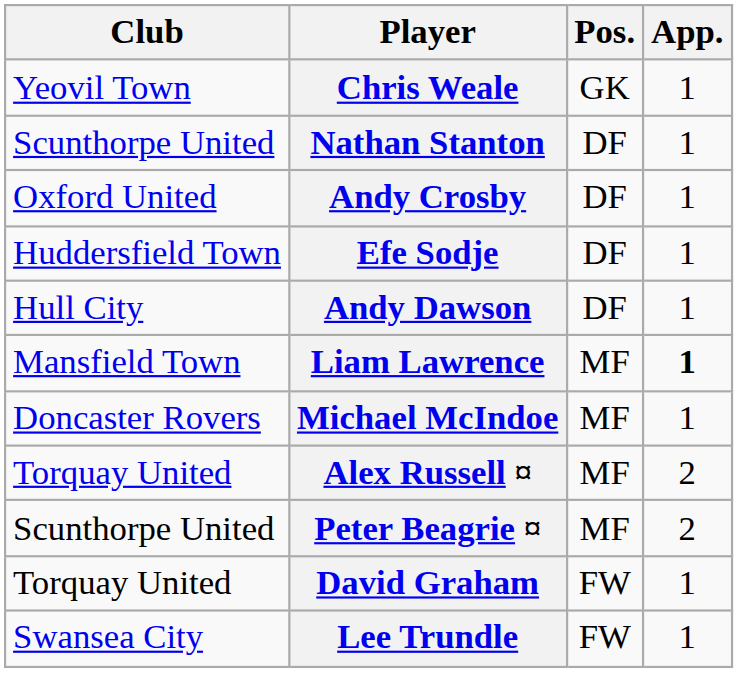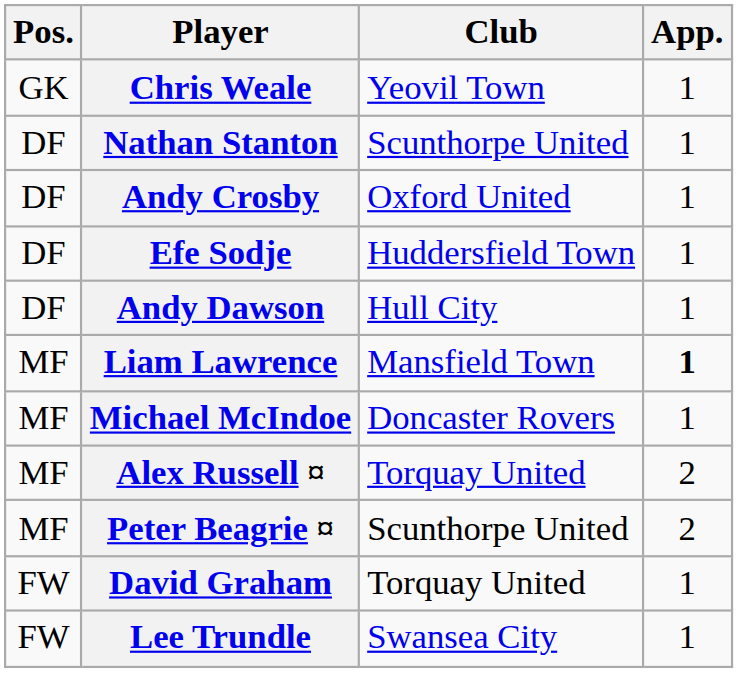 <table class="wikitable plainrowheaders" style="text-align: left">
 <tr>
+<th scope=col>Pos.</th>
+<th scope=col>Player</th>
 <th scope=col>Club</th>
-<th scope=col>Player</th>
-<th scope=col>Pos.</th>
 <th scope=col>App.</th>
 </tr>
 <tr>
+<td style=text-align:center>GK</td>
+<th scope=row><a href='#'>Chris Weale</a></th>
 <td><a href='#'>Yeovil Town</a></td>
-<th scope=row><a href='#'>Chris Weale</a></th>
-<td style=text-align:center>GK</td>
 <td style=text-align:center>1</td>
 </tr>
 <tr>
+<td style=text-align:center>DF</td>
+<th scope=row><a href='#'>Nathan Stanton</a></th>
 <td><a href='#'>Scunthorpe United</a></td>
-<th scope=row><a href='#'>Nathan Stanton</a></th>
-<td style=text-align:center>DF</td>
 <td style=text-align:center>1</td>
 </tr>
 <tr>
+<td style=text-align:center>DF</td>
+<th scope=row><a href='#'>Andy Crosby</a></th>
 <td><a href='#'>Oxford United</a></td>
-<th scope=row><a href='#'>Andy Crosby</a></th>
-<td style=text-align:center>DF</td>
 <td style=text-align:center>1</td>
 </tr>
 <tr>
+<td style=text-align:center>DF</td>
+<th scope=row><a href='#'>Efe Sodje</a></th>
 <td><a href='#'>Huddersfield Town</a></td>
-<th scope=row><a href='#'>Efe Sodje</a></th>
-<td style=text-align:center>DF</td>
 <td style=text-align:center>1</td>
 </tr>
 <tr>
+<td style=text-align:center>DF</td>
+<th scope=row><a href='#'>Andy Dawson</a></th>
 <td><a href='#'>Hull City</a></td>
-<th scope=row><a href='#'>Andy Dawson</a></th>
-<td style=text-align:center>DF</td>
 <td style=text-align:center>1</td>
 </tr>
 <tr>
+<td style=text-align:center>MF</td>
+<th scope=row><a href='#'>Liam Lawrence</a></th>
 <td><a href='#'>Mansfield Town</a></td>
-<th scope=row><a href='#'>Liam Lawrence</a></th>
-<td style=text-align:center>MF</td>
 <td style=text-align:center><strong>1</strong></td>
 </tr>
 <tr>
+<td style=text-align:center>MF</td>
+<th scope=row><a href='#'>Michael McIndoe</a></th>
 <td><a href='#'>Doncaster Rovers</a></td>
-<th scope=row><a href='#'>Michael McIndoe</a></th>
-<td style=text-align:center>MF</td>
 <td style=text-align:center>1</td>
 </tr>
 <tr>
+<td style=text-align:center>MF</td>
+<th scope=row><a href='#'>Alex Russell</a> ¤</th>
 <td><a href='#'>Torquay United</a></td>
-<th scope=row><a href='#'>Alex Russell</a> ¤</th>
-<td style=text-align:center>MF</td>
 <td style=text-align:center>2</td>
 </tr>
 <tr>
+<td style=text-align:center>MF</td>
+<th scope=row><a href='#'>Peter Beagrie</a> ¤</th>
 <td>Scunthorpe United</td>
-<th scope=row><a href='#'>Peter Beagrie</a> ¤</th>
-<td style=text-align:center>MF</td>
 <td style=text-align:center>2</td>
 </tr>
 <tr>
+<td style=text-align:center>FW</td>
+<th scope=row><a href='#'>David Graham</a></th>
 <td>Torquay United</td>
-<th scope=row><a href='#'>David Graham</a></th>
-<td style=text-align:center>FW</td>
 <td style=text-align:center>1</td>
 </tr>
 <tr>
+<td style=text-align:center>FW</td>
+<th scope=row><a href='#'>Lee Trundle</a></th>
 <td><a href='#'>Swansea City</a></td>
-<th scope=row><a href='#'>Lee Trundle</a></th>
-<td style=text-align:center>FW</td>
 <td style=text-align:center>1</td>
 </tr>
 </table>
